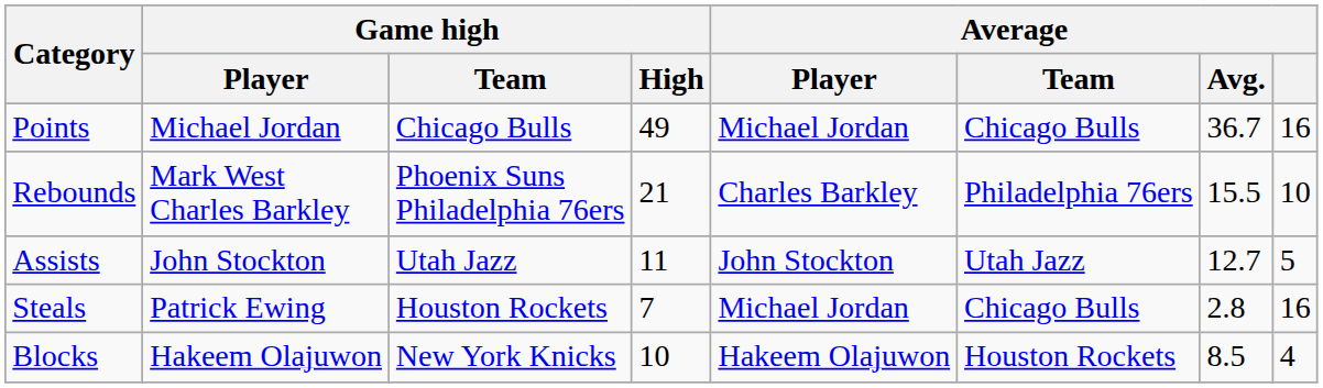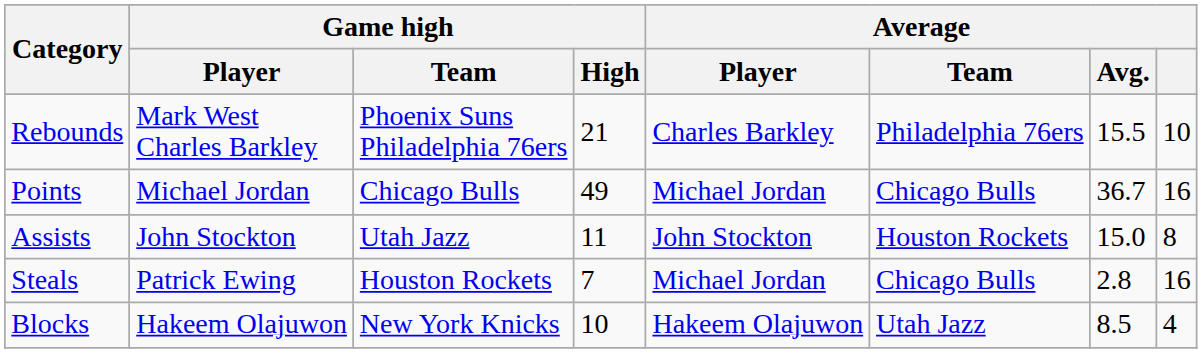 <table class=wikitable style="text-align:left;">
 <tr>
 <th rowspan=2>Category</th>
 <th colspan=3>Game high</th>
 <th colspan=4>Average</th>
 </tr>
 <tr>
 <th>Player</th>
 <th>Team</th>
 <th>High</th>
 <th>Player</th>
 <th>Team</th>
 <th>Avg.</th>
 <th></th>
 </tr>
 <tr>
+<td><a href='#'>Rebounds</a></td>
+<td><a href='#'>Mark West</a><br><a href='#'>Charles Barkley</a></td>
+<td><a href='#'>Phoenix Suns</a><br><a href='#'>Philadelphia 76ers</a></td>
+<td>21</td>
+<td><a href='#'>Charles Barkley</a></td>
+<td><a href='#'>Philadelphia 76ers</a></td>
+<td>15.5</td>
+<td>10</td>
+</tr>
+<tr>
 <td><a href='#'>Points</a></td>
 <td><a href='#'>Michael Jordan</a></td>
 <td><a href='#'>Chicago Bulls</a></td>
 <td>49</td>
 <td><a href='#'>Michael Jordan</a></td>
 <td><a href='#'>Chicago Bulls</a></td>
 <td>36.7</td>
 <td>16</td>
 </tr>
 <tr>
-<td><a href='#'>Rebounds</a></td>
-<td><a href='#'>Mark West</a><br><a href='#'>Charles Barkley</a></td>
-<td><a href='#'>Phoenix Suns</a><br><a href='#'>Philadelphia 76ers</a></td>
-<td>21</td>
-<td><a href='#'>Charles Barkley</a></td>
-<td><a href='#'>Philadelphia 76ers</a></td>
-<td>15.5</td>
-<td>10</td>
-</tr>
-<tr>
 <td><a href='#'>Assists</a></td>
 <td><a href='#'>John Stockton</a></td>
 <td><a href='#'>Utah Jazz</a></td>
 <td>11</td>
 <td><a href='#'>John Stockton</a></td>
-<td><a href='#'>Utah Jazz</a></td>
-<td>12.7</td>
-<td>5</td>
+<td><a href='#'>Houston Rockets</a></td>
+<td>15.0</td>
+<td>8</td>
 </tr>
 <tr>
 <td><a href='#'>Steals</a></td>
 <td><a href='#'>Patrick Ewing</a></td>
 <td><a href='#'>Houston Rockets</a></td>
 <td>7</td>
 <td><a href='#'>Michael Jordan</a></td>
 <td><a href='#'>Chicago Bulls</a></td>
 <td>2.8</td>
 <td>16</td>
 </tr>
 <tr>
 <td><a href='#'>Blocks</a></td>
 <td><a href='#'>Hakeem Olajuwon</a></td>
 <td><a href='#'>New York Knicks</a></td>
 <td>10</td>
 <td><a href='#'>Hakeem Olajuwon</a></td>
-<td><a href='#'>Houston Rockets</a></td>
+<td><a href='#'>Utah Jazz</a></td>
 <td>8.5</td>
 <td>4</td>
 </tr>
 </table>
